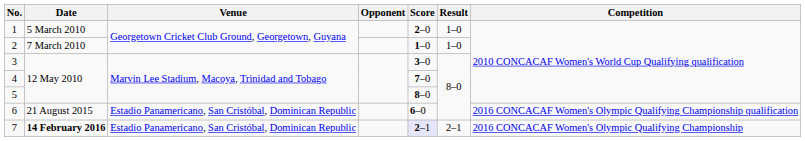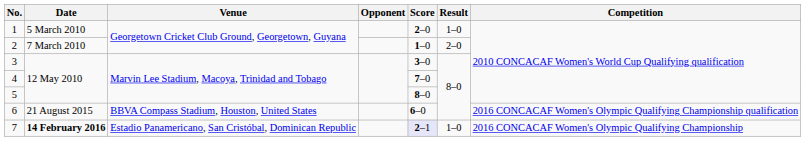 <table class="wikitable">
 <tr>
 <th>No.</th>
 <th>Date</th>
 <th>Venue</th>
 <th>Opponent</th>
 <th>Score</th>
 <th>Result</th>
 <th>Competition</th>
 </tr>
 <tr>
 <td style="text-align:center;">1</td>
 <td>5 March 2010</td>
 <td rowspan=2><a href='#'>Georgetown Cricket Club Ground</a>, <a href='#'>Georgetown</a>, <a href='#'>Guyana</a></td>
 <td></td>
 <td style="text-align:center;"><strong>2</strong>–0</td>
 <td style="text-align:center;">1–0</td>
 <td rowspan=5><a href='#'>2010 CONCACAF Women's World Cup Qualifying qualification</a></td>
 </tr>
 <tr>
 <td style="text-align:center;">2</td>
 <td>7 March 2010</td>
 <td></td>
 <td style="text-align:center;"><strong>1</strong>–0</td>
-<td style="text-align:center;">1–0</td>
+<td style="text-align:center;">2–0</td>
 </tr>
 <tr>
 <td style="text-align:center;">3</td>
 <td rowspan=3>12 May 2010</td>
 <td rowspan=3><a href='#'>Marvin Lee Stadium</a>, <a href='#'>Macoya</a>, <a href='#'>Trinidad and Tobago</a></td>
 <td rowspan=3></td>
 <td style="text-align:center;"><strong>3</strong>–0</td>
 <td rowspan=4 style="text-align:center;">8–0</td>
 </tr>
 <tr style="text-align:center;">
 <td>4</td>
 <td style="text-align:center;"><strong>7</strong>–0</td>
 </tr>
 <tr style="text-align:center;">
 <td>5</td>
 <td><strong>8</strong>–0</td>
 </tr>
 <tr>
 <td style="text-align:center;">6</td>
 <td>21 August 2015</td>
-<td><a href='#'>Estadio Panamericano</a>, <a href='#'>San Cristóbal</a>, <a href='#'>Dominican Republic</a></td>
+<td><a href='#'>BBVA Compass Stadium</a>, <a href='#'>Houston</a>, <a href='#'>United States</a></td>
 <td></td>
 <td><strong>6</strong>–0</td>
 <td><a href='#'>2016 CONCACAF Women's Olympic Qualifying Championship qualification</a></td>
 </tr>
 <tr>
 <td style="text-align:center;">7</td>
 <td><strong>14 February 2016</strong></td>
 <td><a href='#'>Estadio Panamericano</a>, <a href='#'>San Cristóbal</a>, <a href='#'>Dominican Republic</a></td>
 <td></td>
 <td style="background: lavender; text-align:center;"><strong>2</strong>–1</td>
-<td style="text-align:center;">2–1</td>
+<td style="text-align:center;">1–0</td>
 <td><a href='#'>2016 CONCACAF Women's Olympic Qualifying Championship</a></td>
 </tr>
 </table>
